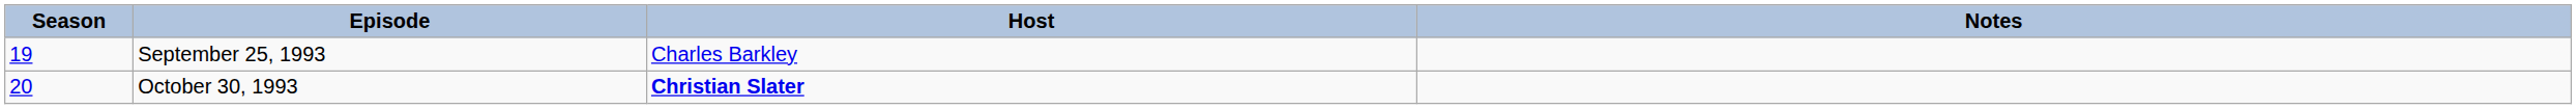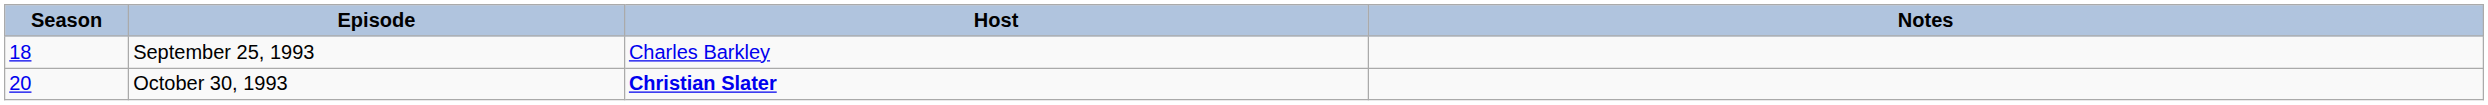 <table class="wikitable" style="width:100%;">
 <tr>
 <th style="background:#B0C4DE;" width="5%">Season</th>
 <th style="background:#B0C4DE;" width="20%">Episode</th>
 <th style="background:#B0C4DE;" width="30%">Host</th>
 <th style="background:#B0C4DE;" width="45%">Notes</th>
 </tr>
 <tr>
-<td><a href='#'>19</a></td>
+<td><a href='#'>18</a></td>
 <td>September 25, 1993</td>
 <td><a href='#'>Charles Barkley</a></td>
 <td></td>
 </tr>
 <tr>
 <td><a href='#'>20</a></td>
 <td>October 30, 1993</td>
 <td><strong><a href='#'>Christian Slater</a></strong></td>
 <td></td>
 </tr>
 </table>
